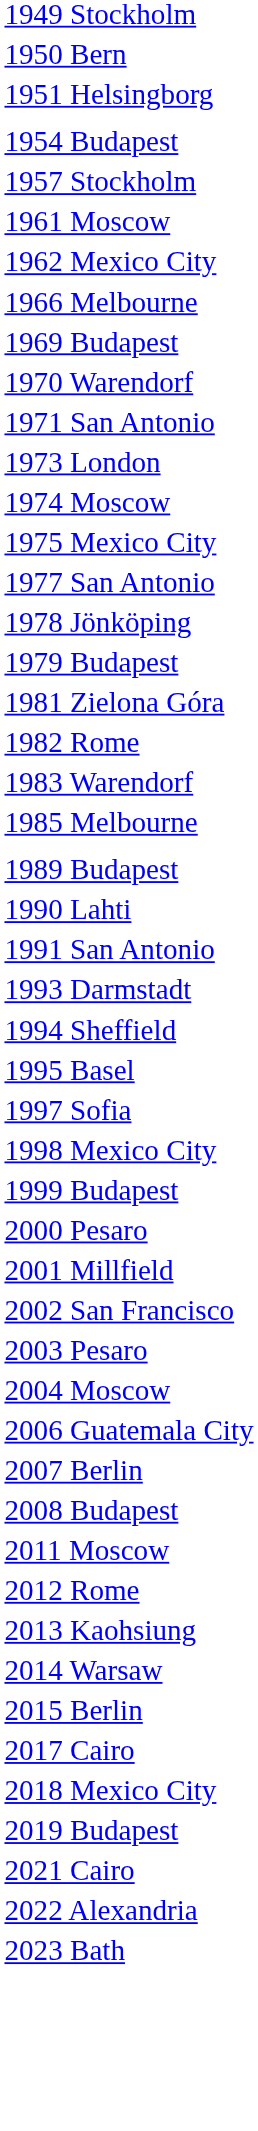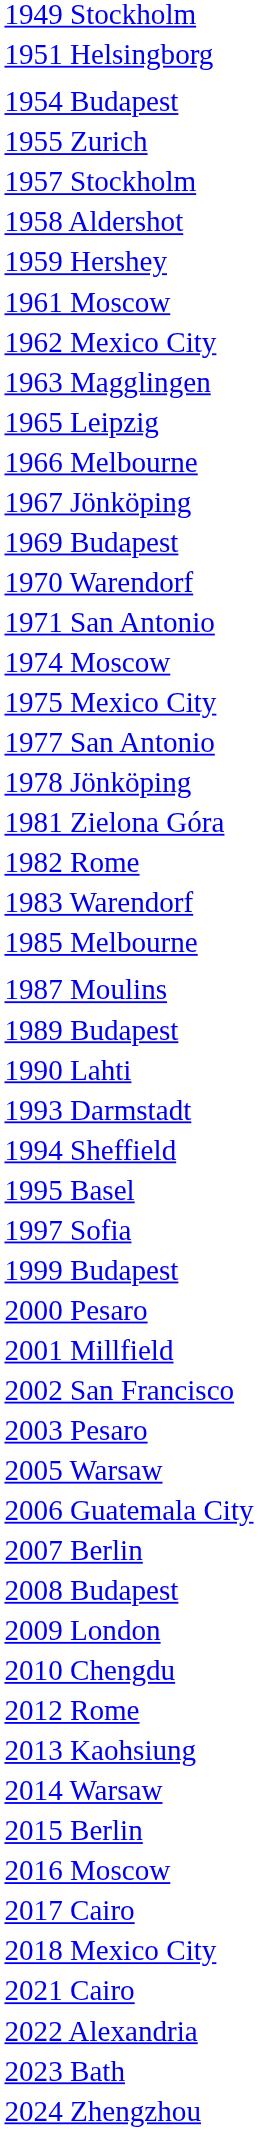 <table>
 <tr>
 <td><a href='#'>1949 Stockholm</a></td>
-<td></td>
-<td></td>
-<td></td>
-</tr>
-<tr>
-<td><a href='#'>1950 Bern</a></td>
 <td></td>
 <td></td>
 <td></td>
 </tr>
 <tr>
 <td><a href='#'>1951 Helsingborg</a></td>
 <td></td>
 <td></td>
 <td></td>
 </tr>
 <tr>
 <td></td>
 <td></td>
 <td></td>
 <td></td>
 </tr>
 <tr>
 <td><a href='#'>1954 Budapest</a></td>
 <td></td>
 <td></td>
 <td></td>
 </tr>
 <tr>
+<td><a href='#'>1955 Zurich</a></td>
+<td></td>
+<td></td>
+<td></td>
+</tr>
+<tr>
 <td><a href='#'>1957 Stockholm</a></td>
+<td></td>
+<td></td>
+<td></td>
+</tr>
+<tr>
+<td><a href='#'>1958 Aldershot</a></td>
+<td></td>
+<td></td>
+<td></td>
+</tr>
+<tr>
+<td><a href='#'>1959 Hershey</a></td>
 <td></td>
 <td></td>
 <td></td>
 </tr>
 <tr>
 <td><a href='#'>1961 Moscow</a></td>
 <td></td>
 <td></td>
 <td></td>
 </tr>
 <tr>
 <td><a href='#'>1962 Mexico City</a></td>
 <td></td>
 <td></td>
 <td></td>
 </tr>
 <tr>
+<td><a href='#'>1963 Magglingen</a></td>
+<td></td>
+<td></td>
+<td></td>
+</tr>
+<tr>
+<td><a href='#'>1965 Leipzig</a></td>
+<td></td>
+<td></td>
+<td></td>
+</tr>
+<tr>
 <td><a href='#'>1966 Melbourne</a></td>
+<td></td>
+<td></td>
+<td></td>
+</tr>
+<tr>
+<td><a href='#'>1967 Jönköping</a></td>
 <td></td>
 <td></td>
 <td></td>
 </tr>
 <tr>
 <td><a href='#'>1969 Budapest</a></td>
 <td></td>
 <td></td>
 <td></td>
 </tr>
 <tr>
 <td><a href='#'>1970 Warendorf</a></td>
 <td></td>
 <td></td>
 <td></td>
 </tr>
 <tr>
 <td><a href='#'>1971 San Antonio</a></td>
-<td></td>
-<td></td>
-<td></td>
-</tr>
-<tr>
-<td><a href='#'>1973 London</a></td>
 <td></td>
 <td></td>
 <td></td>
 </tr>
 <tr>
 <td><a href='#'>1974 Moscow</a></td>
 <td></td>
 <td></td>
 <td></td>
 </tr>
 <tr>
 <td><a href='#'>1975 Mexico City</a></td>
 <td></td>
 <td></td>
 <td></td>
 </tr>
 <tr>
 <td><a href='#'>1977 San Antonio</a></td>
 <td></td>
 <td></td>
 <td></td>
 </tr>
 <tr>
 <td><a href='#'>1978 Jönköping</a></td>
-<td></td>
-<td></td>
-<td></td>
-</tr>
-<tr>
-<td><a href='#'>1979 Budapest</a></td>
 <td></td>
 <td></td>
 <td></td>
 </tr>
 <tr>
 <td><a href='#'>1981 Zielona Góra</a></td>
 <td></td>
 <td></td>
 <td></td>
 </tr>
 <tr>
 <td><a href='#'>1982 Rome</a></td>
 <td></td>
 <td></td>
 <td></td>
 </tr>
 <tr>
 <td><a href='#'>1983 Warendorf</a></td>
 <td></td>
 <td></td>
 <td></td>
 </tr>
 <tr>
 <td><a href='#'>1985 Melbourne</a></td>
 <td></td>
 <td></td>
 <td></td>
 </tr>
 <tr>
 <td></td>
 <td></td>
 <td></td>
 <td></td>
 </tr>
 <tr>
+<td><a href='#'>1987 Moulins</a></td>
+<td></td>
+<td></td>
+<td></td>
+</tr>
+<tr>
 <td><a href='#'>1989 Budapest</a></td>
 <td></td>
 <td></td>
 <td></td>
 </tr>
 <tr>
 <td><a href='#'>1990 Lahti</a></td>
-<td></td>
-<td></td>
-<td></td>
-</tr>
-<tr>
-<td><a href='#'>1991 San Antonio</a></td>
 <td></td>
 <td></td>
 <td></td>
 </tr>
 <tr>
 <td><a href='#'>1993 Darmstadt</a></td>
 <td></td>
 <td></td>
 <td></td>
 </tr>
 <tr>
 <td><a href='#'>1994 Sheffield</a></td>
 <td></td>
 <td></td>
 <td></td>
 </tr>
 <tr>
 <td><a href='#'>1995 Basel</a></td>
 <td></td>
 <td></td>
 <td></td>
 </tr>
 <tr>
 <td><a href='#'>1997 Sofia</a></td>
-<td></td>
-<td></td>
-<td></td>
-</tr>
-<tr>
-<td><a href='#'>1998 Mexico City</a></td>
 <td></td>
 <td></td>
 <td></td>
 </tr>
 <tr>
 <td><a href='#'>1999 Budapest</a></td>
 <td></td>
 <td></td>
 <td></td>
 </tr>
 <tr>
 <td><a href='#'>2000 Pesaro</a></td>
 <td></td>
 <td></td>
 <td></td>
 </tr>
 <tr>
 <td><a href='#'>2001 Millfield</a></td>
 <td></td>
 <td></td>
 <td></td>
 </tr>
 <tr>
 <td><a href='#'>2002 San Francisco</a></td>
 <td></td>
 <td></td>
 <td></td>
 </tr>
 <tr>
 <td><a href='#'>2003 Pesaro</a></td>
 <td></td>
 <td></td>
 <td></td>
 </tr>
 <tr>
-<td><a href='#'>2004 Moscow</a></td>
+<td><a href='#'>2005 Warsaw</a></td>
 <td></td>
 <td></td>
 <td></td>
 </tr>
 <tr>
 <td><a href='#'>2006 Guatemala City</a></td>
 <td></td>
 <td></td>
 <td></td>
 </tr>
 <tr>
 <td><a href='#'>2007 Berlin</a></td>
 <td></td>
 <td></td>
 <td></td>
 </tr>
 <tr>
 <td><a href='#'>2008 Budapest</a></td>
 <td></td>
 <td></td>
 <td></td>
 </tr>
 <tr>
-<td><a href='#'>2011 Moscow</a></td>
+<td><a href='#'>2009 London</a></td>
+<td></td>
+<td></td>
+<td></td>
+</tr>
+<tr>
+<td><a href='#'>2010 Chengdu</a></td>
 <td></td>
 <td></td>
 <td></td>
 </tr>
 <tr>
 <td><a href='#'>2012 Rome</a></td>
 <td></td>
 <td></td>
 <td></td>
 </tr>
 <tr>
 <td><a href='#'>2013 Kaohsiung</a></td>
 <td></td>
 <td></td>
 <td></td>
 </tr>
 <tr>
 <td><a href='#'>2014 Warsaw</a></td>
 <td></td>
 <td></td>
 <td></td>
 </tr>
 <tr>
 <td><a href='#'>2015 Berlin</a></td>
 <td></td>
 <td></td>
 <td></td>
 </tr>
 <tr>
+<td><a href='#'>2016 Moscow</a></td>
+<td></td>
+<td></td>
+<td></td>
+</tr>
+<tr>
 <td><a href='#'>2017 Cairo</a></td>
 <td></td>
 <td></td>
 <td></td>
 </tr>
 <tr>
 <td><a href='#'>2018 Mexico City</a></td>
-<td></td>
-<td></td>
-<td></td>
-</tr>
-<tr>
-<td><a href='#'>2019 Budapest</a></td>
 <td></td>
 <td></td>
 <td></td>
 </tr>
 <tr>
 <td><a href='#'>2021 Cairo</a></td>
 <td></td>
 <td></td>
 <td></td>
 </tr>
 <tr>
 <td><a href='#'>2022 Alexandria</a></td>
 <td></td>
 <td></td>
 <td></td>
 </tr>
 <tr>
 <td><a href='#'>2023 Bath</a></td>
 <td></td>
 <td></td>
 <td></td>
 </tr>
+<tr>
+<td><a href='#'>2024 Zhengzhou</a></td>
+<td></td>
+<td></td>
+<td></td>
+</tr>
 </table>
